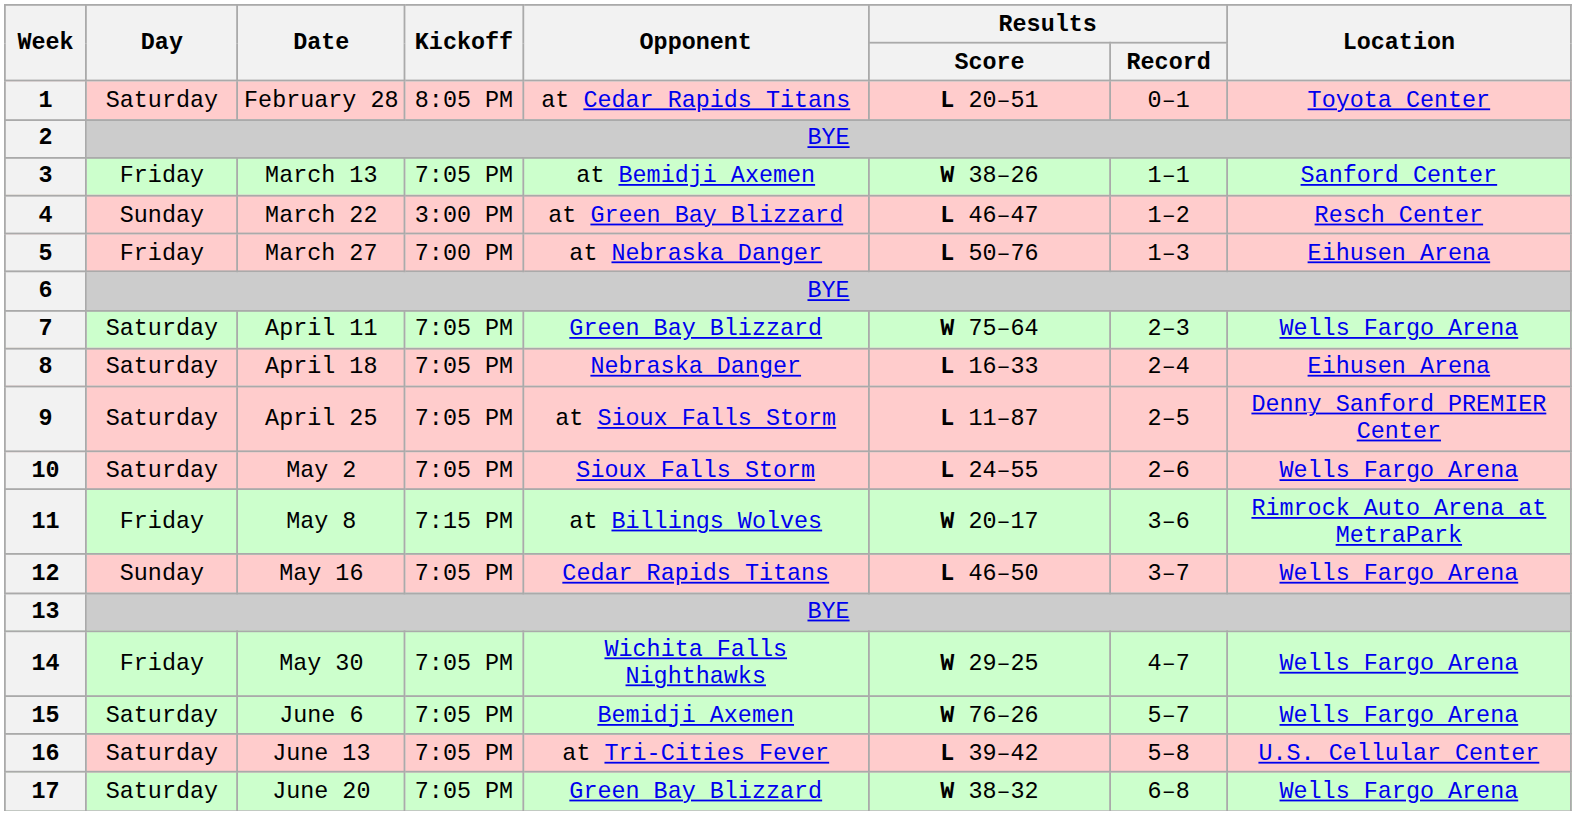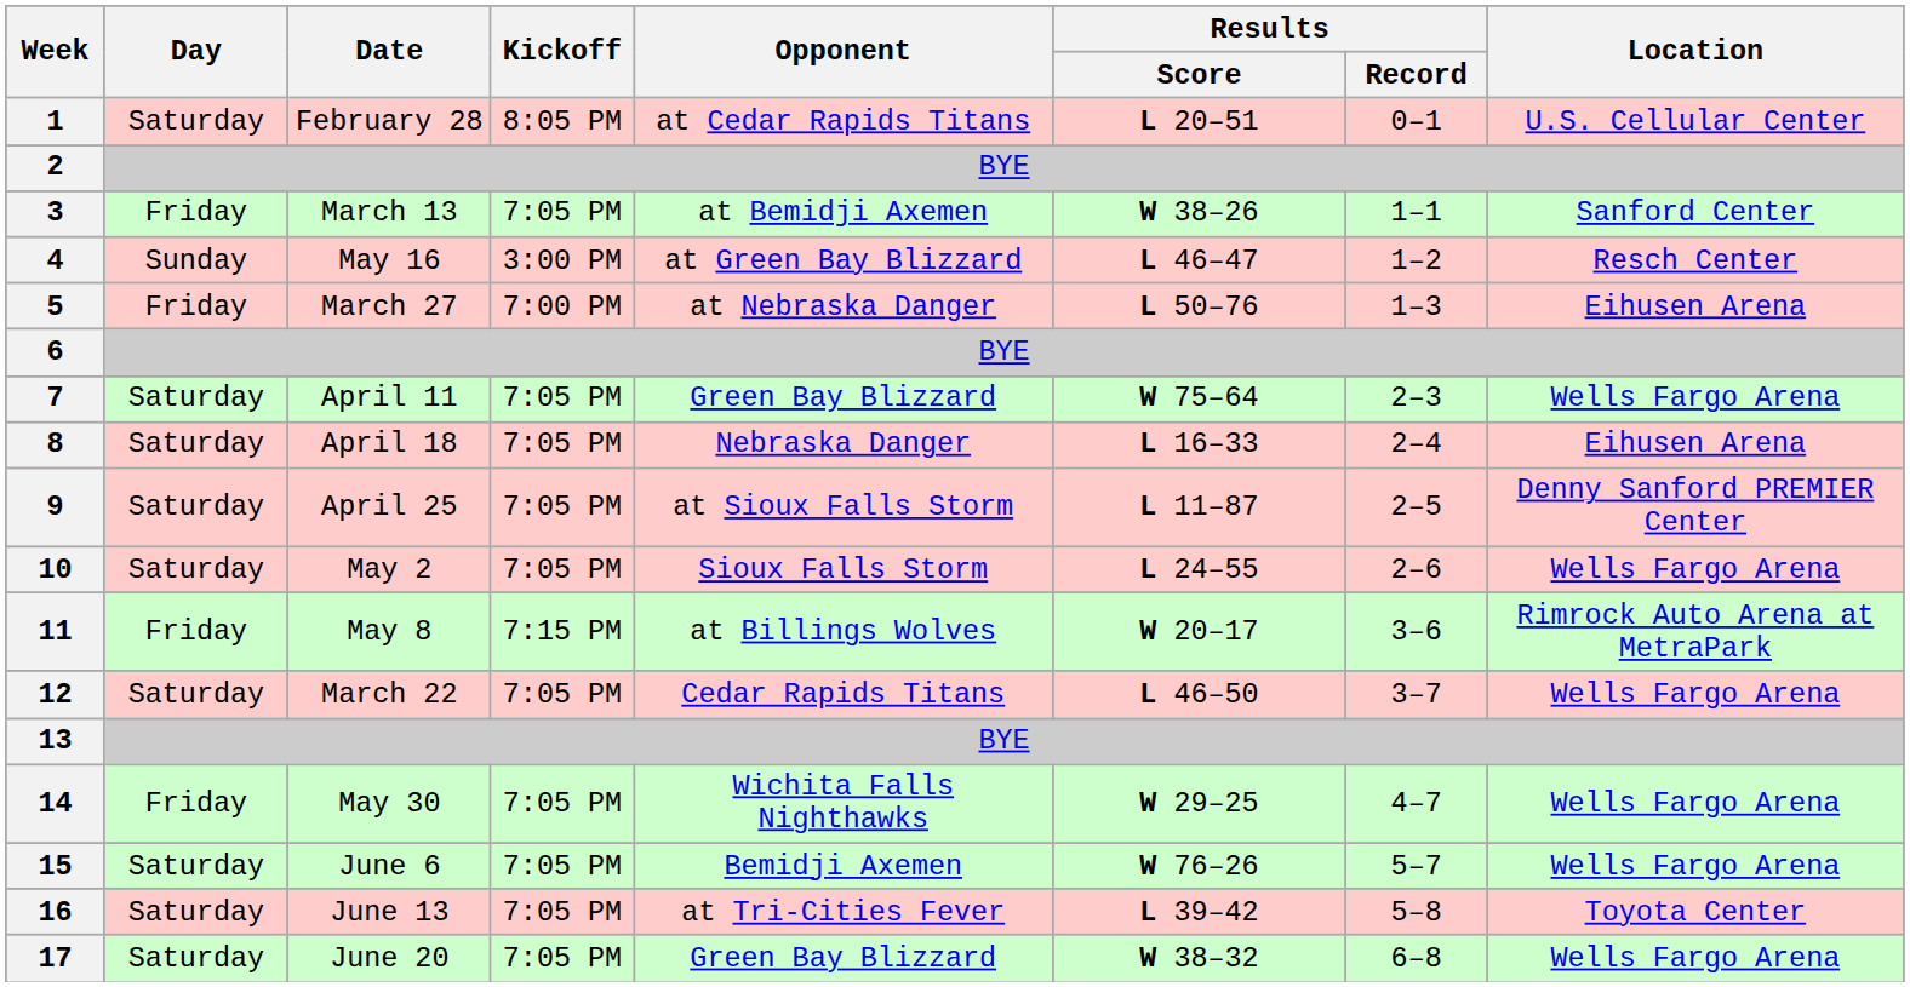 <table class="wikitable">
 <tr>
 <th rowspan="2" width="40">Week</th>
 <th rowspan="2" width="80">Day</th>
 <th rowspan="2" width="90">Date</th>
 <th rowspan="2" width="60">Kickoff</th>
 <th rowspan="2" width="200">Opponent</th>
 <th colspan="2" width="200">Results</th>
 <th rowspan="2" width="200">Location</th>
 </tr>
 <tr>
 <th width="140">Score</th>
 <th width="60">Record</th>
 </tr>
 <tr align="center" bgcolor="#FFCCCC">
 <th>1</th>
 <td>Saturday</td>
 <td>February 28</td>
 <td>8:05 PM</td>
 <td>at <a href='#'>Cedar Rapids Titans</a></td>
 <td><strong>L</strong> 20–51</td>
 <td>0–1</td>
-<td><a href='#'>Toyota Center</a></td>
+<td><a href='#'>U.S. Cellular Center</a></td>
 </tr>
 <tr align="center" bgcolor="#CCCCCC">
 <th>2</th>
 <td colSpan=7><a href='#'>BYE</a></td>
 </tr>
 <tr align="center" bgcolor="#CCFFCC">
 <th>3</th>
 <td>Friday</td>
 <td>March 13</td>
 <td>7:05 PM</td>
 <td>at <a href='#'>Bemidji Axemen</a></td>
 <td><strong>W</strong> 38–26</td>
 <td>1–1</td>
 <td><a href='#'>Sanford Center</a></td>
 </tr>
 <tr align="center" bgcolor="#FFCCCC">
 <th>4</th>
 <td>Sunday</td>
-<td>March 22</td>
+<td>May 16</td>
 <td>3:00 PM</td>
 <td>at <a href='#'>Green Bay Blizzard</a></td>
 <td><strong>L</strong> 46–47</td>
 <td>1–2</td>
 <td><a href='#'>Resch Center</a></td>
 </tr>
 <tr align="center" bgcolor="#FFCCCC">
 <th>5</th>
 <td>Friday</td>
 <td>March 27</td>
 <td>7:00 PM</td>
 <td>at <a href='#'>Nebraska Danger</a></td>
 <td><strong>L</strong> 50–76</td>
 <td>1–3</td>
 <td><a href='#'>Eihusen Arena</a></td>
 </tr>
 <tr align="center" bgcolor="#CCCCCC">
 <th>6</th>
 <td colSpan=7><a href='#'>BYE</a></td>
 </tr>
 <tr align="center" bgcolor="#CCFFCC">
 <th>7</th>
 <td>Saturday</td>
 <td>April 11</td>
 <td>7:05 PM</td>
 <td><a href='#'>Green Bay Blizzard</a></td>
 <td><strong>W</strong> 75–64</td>
 <td>2–3</td>
 <td><a href='#'>Wells Fargo Arena</a></td>
 </tr>
 <tr align="center" bgcolor="#FFCCCC">
 <th>8</th>
 <td>Saturday</td>
 <td>April 18</td>
 <td>7:05 PM</td>
 <td><a href='#'>Nebraska Danger</a></td>
 <td><strong>L</strong> 16–33</td>
 <td>2–4</td>
 <td><a href='#'>Eihusen Arena</a></td>
 </tr>
 <tr align="center" bgcolor="#FFCCCC">
 <th>9</th>
 <td>Saturday</td>
 <td>April 25</td>
 <td>7:05 PM</td>
 <td>at <a href='#'>Sioux Falls Storm</a></td>
 <td><strong>L</strong> 11–87</td>
 <td>2–5</td>
 <td><a href='#'>Denny Sanford PREMIER Center</a></td>
 </tr>
 <tr align="center" bgcolor="#FFCCCC">
 <th>10</th>
 <td>Saturday</td>
 <td>May 2</td>
 <td>7:05 PM</td>
 <td><a href='#'>Sioux Falls Storm</a></td>
 <td><strong>L</strong> 24–55</td>
 <td>2–6</td>
 <td><a href='#'>Wells Fargo Arena</a></td>
 </tr>
 <tr align="center" bgcolor="#CCFFCC">
 <th>11</th>
 <td>Friday</td>
 <td>May 8</td>
 <td>7:15 PM</td>
 <td>at <a href='#'>Billings Wolves</a></td>
 <td><strong>W</strong> 20–17</td>
 <td>3–6</td>
 <td><a href='#'>Rimrock Auto Arena at MetraPark</a></td>
 </tr>
 <tr align="center" bgcolor="#FFCCCC">
 <th>12</th>
-<td>Sunday</td>
-<td>May 16</td>
+<td>Saturday</td>
+<td>March 22</td>
 <td>7:05 PM</td>
 <td><a href='#'>Cedar Rapids Titans</a></td>
 <td><strong>L</strong> 46–50</td>
 <td>3–7</td>
 <td><a href='#'>Wells Fargo Arena</a></td>
 </tr>
 <tr align="center" bgcolor="#CCCCCC">
 <th>13</th>
 <td colSpan=7><a href='#'>BYE</a></td>
 </tr>
 <tr align="center" bgcolor="#CCFFCC">
 <th>14</th>
 <td>Friday</td>
 <td>May 30</td>
 <td>7:05 PM</td>
 <td><a href='#'>Wichita Falls Nighthawks</a></td>
 <td><strong>W</strong> 29–25</td>
 <td>4–7</td>
 <td><a href='#'>Wells Fargo Arena</a></td>
 </tr>
 <tr align="center"  bgcolor="#CCFFCC">
 <th>15</th>
 <td>Saturday</td>
 <td>June 6</td>
 <td>7:05 PM</td>
 <td><a href='#'>Bemidji Axemen</a></td>
 <td><strong>W</strong> 76–26</td>
 <td>5–7</td>
 <td><a href='#'>Wells Fargo Arena</a></td>
 </tr>
 <tr align="center" bgcolor="#FFCCCC">
 <th>16</th>
 <td>Saturday</td>
 <td>June 13</td>
 <td>7:05 PM</td>
 <td>at <a href='#'>Tri-Cities Fever</a></td>
 <td><strong>L</strong> 39–42</td>
 <td>5–8</td>
-<td><a href='#'>U.S. Cellular Center</a></td>
+<td><a href='#'>Toyota Center</a></td>
 </tr>
 <tr align="center" bgcolor="#CCFFCC">
 <th>17</th>
 <td>Saturday</td>
 <td>June 20</td>
 <td>7:05 PM</td>
 <td><a href='#'>Green Bay Blizzard</a></td>
 <td><strong>W</strong> 38–32</td>
 <td>6–8</td>
 <td><a href='#'>Wells Fargo Arena</a></td>
 </tr>
 </table>
